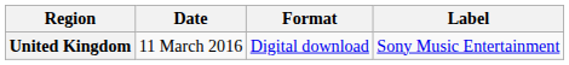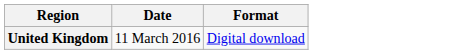 <table class="wikitable plainrowheaders">
 <tr>
 <th scope="col">Region</th>
 <th scope="col">Date</th>
 <th scope="col">Format</th>
-<th scope="col">Label</th>
 </tr>
 <tr>
 <th scope="row">United Kingdom</th>
 <td>11 March 2016</td>
 <td><a href='#'>Digital download</a></td>
-<td><a href='#'>Sony Music Entertainment</a></td>
 </tr>
 </table>
